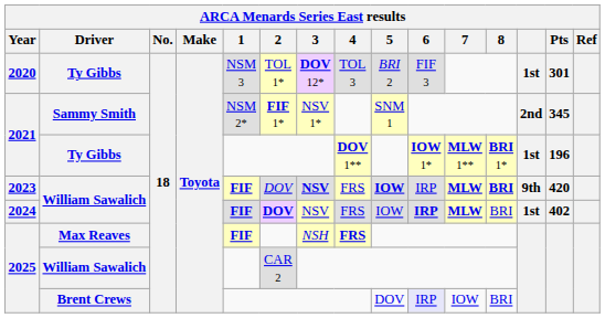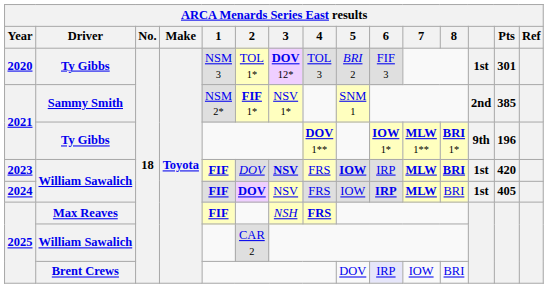 <table class="wikitable mw-collapsible mw-collapsed" style="text-align:center; font-size:75%">
 <tr>
 <th colspan=15><a href='#'>ARCA Menards Series East</a> results</th>
 </tr>
 <tr>
 <th>Year</th>
 <th>Driver</th>
 <th>No.</th>
 <th>Make</th>
 <th>1</th>
 <th>2</th>
 <th>3</th>
 <th>4</th>
 <th>5</th>
 <th>6</th>
 <th>7</th>
 <th>8</th>
 <th></th>
 <th>Pts</th>
 <th>Ref</th>
 </tr>
 <tr>
 <th><a href='#'>2020</a></th>
 <th><a href='#'>Ty Gibbs</a></th>
 <th rowspan=8>18</th>
 <th rowspan=8><a href='#'>Toyota</a></th>
 <td style="background:#DFDFDF;"><a href='#'>NSM</a><br><small>3</small></td>
 <td style="background:#FFFFBF;"><a href='#'>TOL</a><br><small>1*</small></td>
 <td style="background:#EFCFFF;"><strong><a href='#'>DOV</a></strong><br><small>12*</small></td>
 <td style="background:#DFDFDF;"><a href='#'>TOL</a><br><small>3</small></td>
 <td style="background:#DFDFDF;"><em><a href='#'>BRI</a></em><br><small>2</small></td>
 <td style="background:#DFDFDF;"><a href='#'>FIF</a><br><small>3</small></td>
 <td colspan=2></td>
 <th>1st</th>
 <th>301</th>
 <th></th>
 </tr>
 <tr>
 <th rowspan=2><a href='#'>2021</a></th>
 <th><a href='#'>Sammy Smith</a></th>
 <td style="background:#DFDFDF;"><a href='#'>NSM</a><br><small>2*</small></td>
 <td style="background:#FFFFBF;"><strong><a href='#'>FIF</a></strong><br><small>1*</small></td>
 <td style="background:#FFFFBF;"><a href='#'>NSV</a><br><small>1*</small></td>
 <td></td>
 <td style="background:#FFFFBF;"><a href='#'>SNM</a><br><small>1</small></td>
 <td colspan="3"></td>
 <th>2nd</th>
-<th>345</th>
+<th>385</th>
 <th></th>
 </tr>
 <tr>
 <th><a href='#'>Ty Gibbs</a></th>
 <td colspan=3></td>
 <td style="background:#FFFFBF;"><strong><a href='#'>DOV</a></strong><br><small>1**</small></td>
 <td></td>
 <td style="background:#FFFFBF;"><strong><a href='#'>IOW</a></strong><br><small>1*</small></td>
 <td style="background:#FFFFBF;"><strong><a href='#'>MLW</a></strong><br><small>1**</small></td>
 <td style="background:#FFFFBF;"><strong><a href='#'>BRI</a></strong><br><small>1*</small></td>
-<th>1st</th>
+<th>9th</th>
 <th>196</th>
 <th></th>
 </tr>
 <tr>
 <th><a href='#'>2023</a></th>
 <th rowspan="2" nowrap><a href='#'>William Sawalich</a></th>
 <td style="background:#FFFFBF;"><strong><a href='#'>FIF</a></strong><br></td>
 <td style="background:#DFDFDF;"><em><a href='#'>DOV</a></em><br></td>
 <td style="background:#DFDFDF;"><strong><a href='#'>NSV</a></strong><br></td>
 <td style="background:#FFFFBF;"><a href='#'>FRS</a><br></td>
 <td style="background:#DFDFDF;"><strong><a href='#'>IOW</a></strong><br></td>
 <td style="background:#DFDFDF;"><a href='#'>IRP</a><br></td>
 <td style="background:#FFFFBF;"><strong><a href='#'>MLW</a></strong><br></td>
 <td style="background:#FFFFBF;"><strong><a href='#'>BRI</a></strong><br></td>
-<th>9th</th>
+<th>1st</th>
 <th>420</th>
 <th></th>
 </tr>
 <tr>
 <th><a href='#'>2024</a></th>
 <td style="background:#DFDFDF;"><strong><a href='#'>FIF</a></strong><br></td>
 <td style="background:#EFCFFF;"><strong><a href='#'>DOV</a></strong><br></td>
 <td style="background:#FFFFBF;"><a href='#'>NSV</a><br></td>
 <td style="background:#DFDFDF;"><a href='#'>FRS</a><br></td>
 <td style="background:#DFDFDF;"><a href='#'>IOW</a><br></td>
 <td style="background:#DFDFDF;"><strong><a href='#'>IRP</a></strong><br></td>
 <td style="background:#FFFFBF;"><strong><a href='#'>MLW</a></strong><br></td>
 <td style="background:#FFFFBF;"><a href='#'>BRI</a><br></td>
 <th>1st</th>
-<th>402</th>
+<th>405</th>
 <th></th>
 </tr>
 <tr>
 <th rowspan="3"><a href='#'>2025</a></th>
 <th><a href='#'>Max Reaves</a></th>
 <td style="background:#FFFFBF;"><strong><a href='#'>FIF</a></strong><br></td>
 <td></td>
 <td style="background:#FFFFBF;"><a href='#'><em>NSH</em></a><br></td>
 <td style="background:#FFFFBF;"><strong><a href='#'>FRS</a></strong><br></td>
 <td colspan="4"></td>
 <th rowspan="3"></th>
 <th rowspan="3"></th>
 <th rowspan="3"></th>
 </tr>
 <tr>
 <th><a href='#'>William Sawalich</a></th>
 <td></td>
 <td style="background:#DFDFDF;"><a href='#'>CAR</a><br><small>2</small></td>
 <td colspan="6"></td>
 </tr>
 <tr>
 <th><a href='#'>Brent Crews</a></th>
 <td colspan="4"></td>
 <td><a href='#'>DOV</a></td>
 <td style="background: lavender;"><a href='#'>IRP</a></td>
 <td><a href='#'>IOW</a></td>
 <td><a href='#'>BRI</a></td>
 </tr>
 </table>
